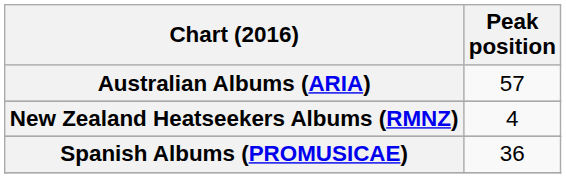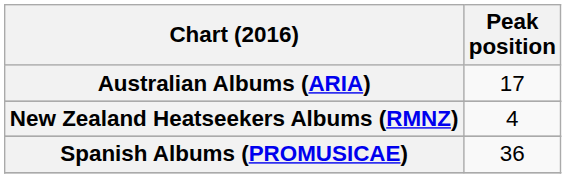 <table class="wikitable sortable plainrowheaders" style="text-align:center">
 <tr>
 <th scope="col">Chart (2016)</th>
 <th scope="col">Peak<br> position</th>
 </tr>
 <tr>
 <th scope="row">Australian Albums (<a href='#'>ARIA</a>)</th>
-<td>57</td>
+<td>17</td>
 </tr>
 <tr>
 </tr>
 <tr>
 </tr>
 <tr>
 </tr>
 <tr>
 </tr>
 <tr>
 </tr>
 <tr>
 </tr>
 <tr>
 </tr>
 <tr>
 <th scope="row">New Zealand Heatseekers Albums (<a href='#'>RMNZ</a>)</th>
 <td>4</td>
 </tr>
 <tr>
 </tr>
 <tr>
 <th scope="row">Spanish Albums (<a href='#'>PROMUSICAE</a>)</th>
 <td>36</td>
 </tr>
 <tr>
 </tr>
 <tr>
 </tr>
 <tr>
 </tr>
 </table>
